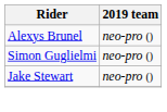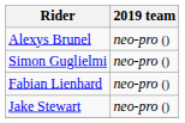 <table class="wikitable">
 <tr>
 <th>Rider</th>
 <th>2019 team</th>
 </tr>
 <tr>
 <td><a href='#'>Alexys Brunel</a></td>
 <td><em>neo-pro</em> <small>()</small></td>
 </tr>
 <tr>
 <td><a href='#'>Simon Guglielmi</a></td>
 <td><em>neo-pro</em> <small>()</small></td>
 </tr>
 <tr>
+<td><a href='#'>Fabian Lienhard</a></td>
+<td><em>neo-pro</em> <small>()</small></td>
+</tr>
+<tr>
 <td><a href='#'>Jake Stewart</a></td>
 <td><em>neo-pro</em> <small>()</small></td>
 </tr>
 <tr>
 </tr>
 </table>
